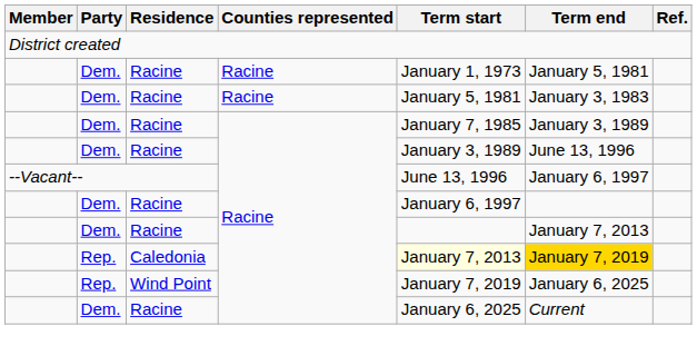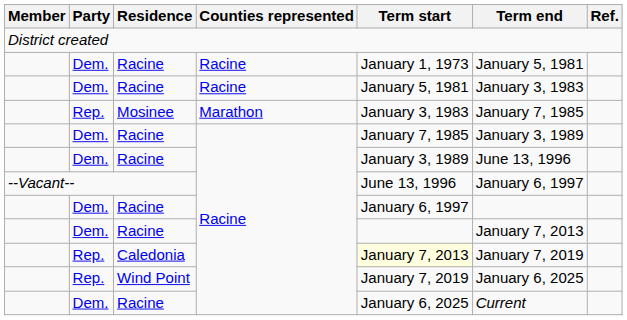 <table class="wikitable">
 <tr>
 <th>Member</th>
 <th>Party</th>
 <th>Residence</th>
 <th>Counties represented</th>
 <th>Term start</th>
 <th>Term end</th>
 <th>Ref.</th>
 </tr>
 <tr>
 <td colspan="7"><em>District created</em></td>
 </tr>
 <tr>
 <td></td>
 <td><a href='#'>Dem.</a></td>
 <td><a href='#'>Racine</a></td>
 <td><a href='#'>Racine</a></td>
 <td>January 1, 1973</td>
 <td>January 5, 1981</td>
 <td></td>
 </tr>
 <tr>
 <td></td>
 <td><a href='#'>Dem.</a></td>
 <td><a href='#'>Racine</a></td>
 <td><a href='#'>Racine</a></td>
 <td>January 5, 1981</td>
 <td>January 3, 1983</td>
+<td></td>
+</tr>
+<tr>
+<td></td>
+<td><a href='#'>Rep.</a></td>
+<td><a href='#'>Mosinee</a></td>
+<td><a href='#'>Marathon</a></td>
+<td>January 3, 1983</td>
+<td>January 7, 1985</td>
 <td></td>
 </tr>
 <tr>
 <td></td>
 <td><a href='#'>Dem.</a></td>
 <td><a href='#'>Racine</a></td>
 <td rowspan="8"><a href='#'>Racine</a></td>
 <td>January 7, 1985</td>
 <td>January 3, 1989</td>
 <td></td>
 </tr>
 <tr>
 <td></td>
 <td><a href='#'>Dem.</a></td>
 <td><a href='#'>Racine</a></td>
 <td>January 3, 1989</td>
 <td>June 13, 1996</td>
 <td></td>
 </tr>
 <tr>
 <td colspan="3"><em>--Vacant--</em></td>
 <td>June 13, 1996</td>
 <td>January 6, 1997</td>
 <td></td>
 </tr>
 <tr>
 <td></td>
 <td><a href='#'>Dem.</a></td>
 <td><a href='#'>Racine</a></td>
 <td>January 6, 1997</td>
 <td></td>
 <td></td>
 </tr>
 <tr>
 <td></td>
 <td><a href='#'>Dem.</a></td>
 <td><a href='#'>Racine</a></td>
 <td></td>
 <td>January 7, 2013</td>
 <td></td>
 </tr>
 <tr>
 <td></td>
 <td><a href='#'>Rep.</a></td>
 <td><a href='#'>Caledonia</a></td>
 <td style="background: lightyellow;">January 7, 2013</td>
-<td style="background: gold;">January 7, 2019</td>
+<td>January 7, 2019</td>
 <td></td>
 </tr>
 <tr>
 <td></td>
 <td><a href='#'>Rep.</a></td>
 <td><a href='#'>Wind Point</a></td>
 <td>January 7, 2019</td>
 <td>January 6, 2025</td>
 <td></td>
 </tr>
 <tr>
 <td></td>
 <td><a href='#'>Dem.</a></td>
 <td><a href='#'>Racine</a></td>
 <td>January 6, 2025</td>
 <td><em>Current</em></td>
 <td></td>
 </tr>
 </table>
